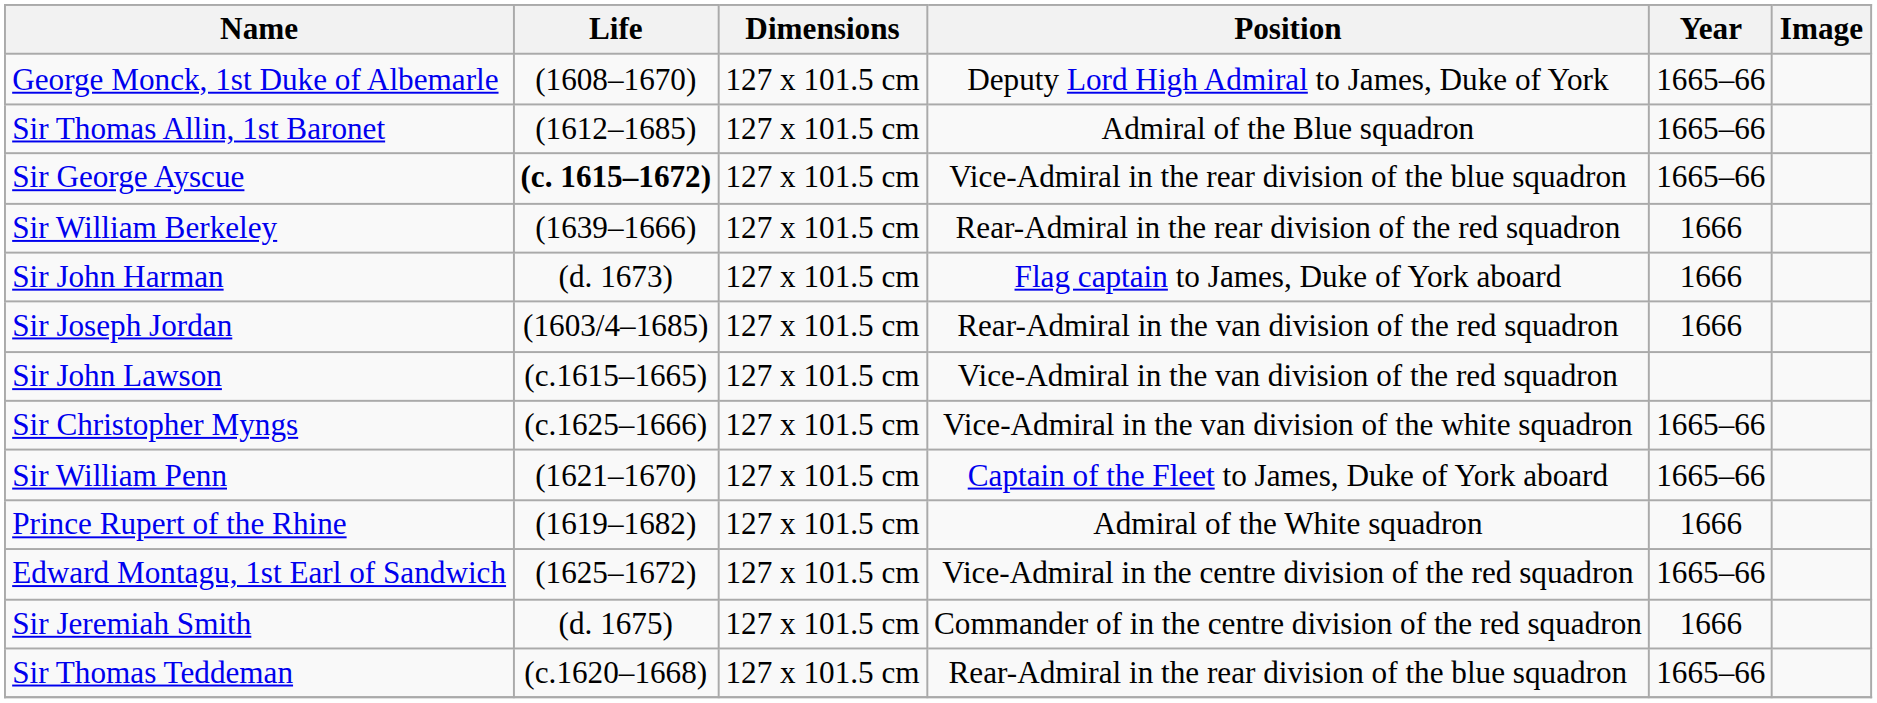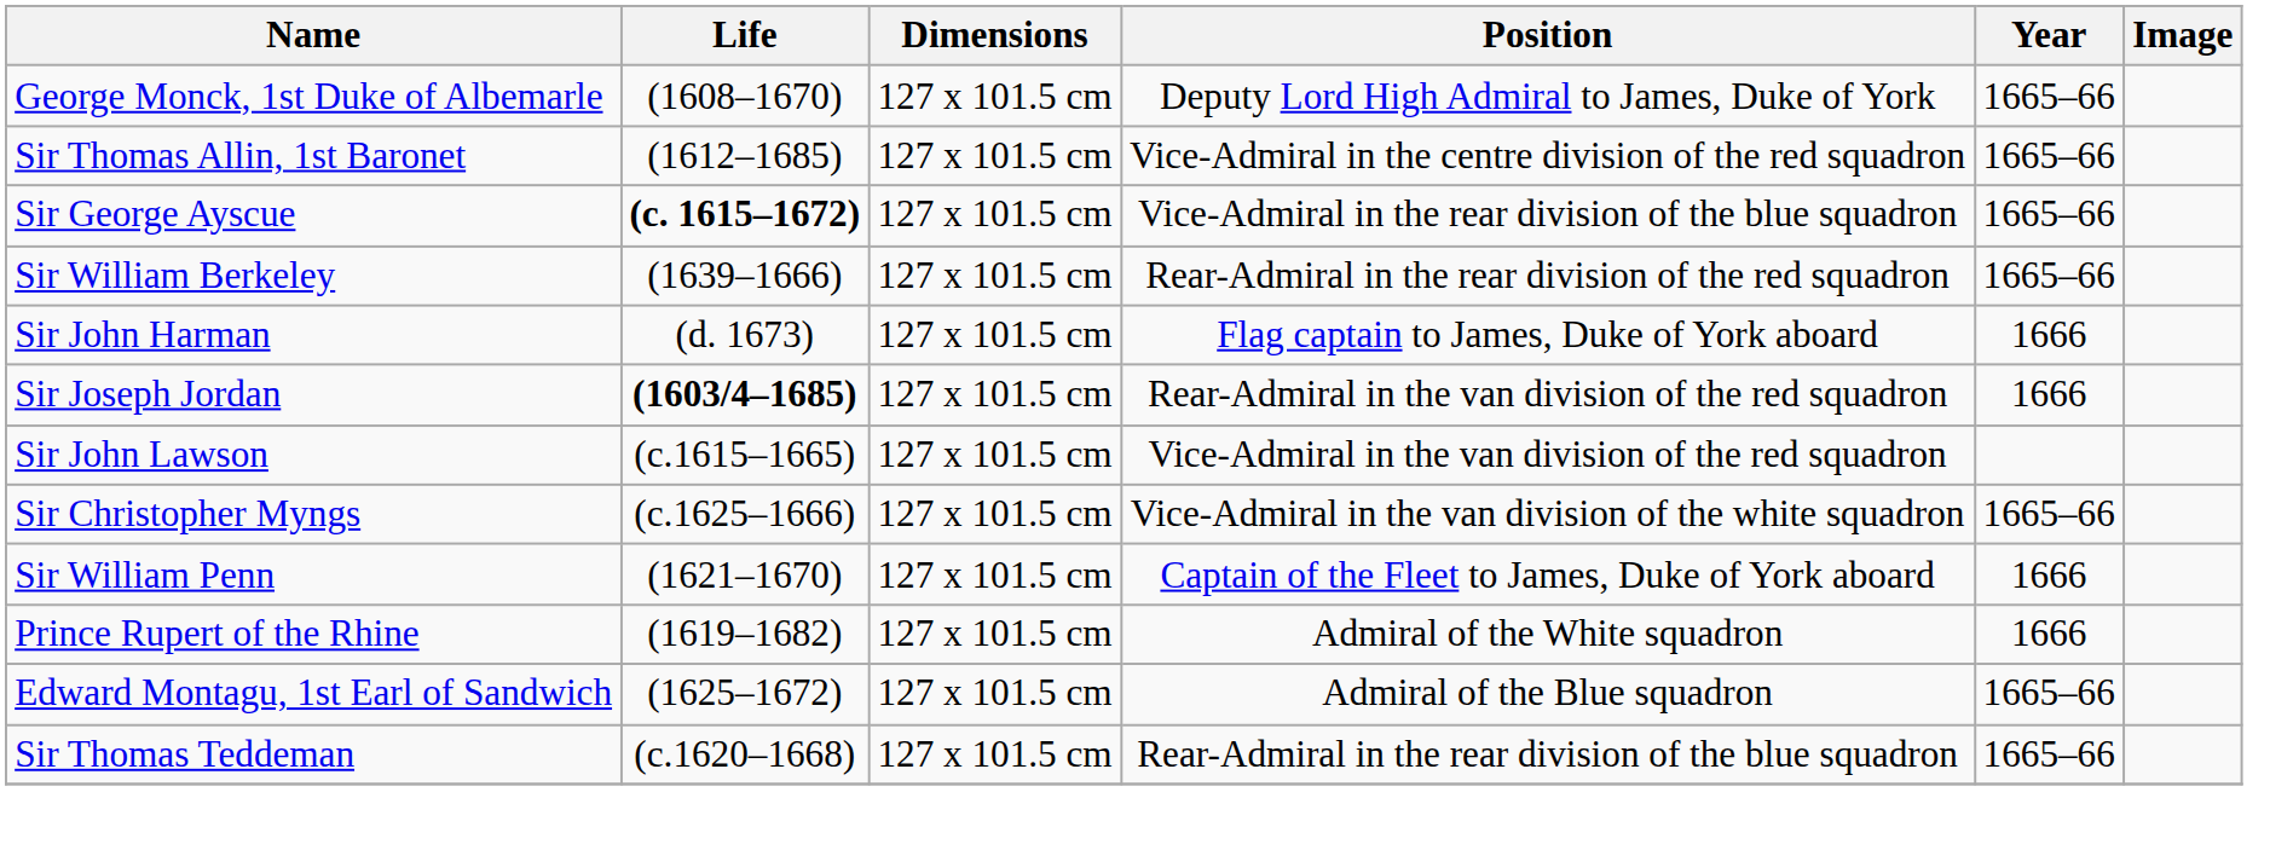 <table class="wikitable">
 <tr>
 <th>Name</th>
 <th>Life</th>
 <th>Dimensions</th>
 <th>Position</th>
 <th>Year</th>
 <th>Image</th>
 </tr>
 <tr>
 <td><a href='#'>George Monck, 1st Duke of Albemarle</a></td>
 <td align="center">(1608–1670)</td>
 <td align="center">127 x 101.5 cm</td>
 <td align="center">Deputy <a href='#'>Lord High Admiral</a> to James, Duke of York</td>
 <td align="center">1665–66</td>
 <td></td>
 </tr>
 <tr>
 <td><a href='#'>Sir Thomas Allin, 1st Baronet</a></td>
 <td align="center">(1612–1685)</td>
 <td align="center">127 x 101.5 cm</td>
-<td align="center">Admiral of the Blue squadron</td>
+<td align="center">Vice-Admiral in the centre division of the red squadron</td>
 <td align="center">1665–66</td>
 <td></td>
 </tr>
 <tr>
 <td><a href='#'>Sir George Ayscue</a></td>
 <td align="center"><strong>(c. 1615–1672)</strong></td>
 <td align="center">127 x 101.5 cm</td>
 <td align="center">Vice-Admiral in the rear division of the blue squadron</td>
 <td align="center">1665–66</td>
 <td></td>
 </tr>
 <tr>
 <td><a href='#'>Sir William Berkeley</a></td>
 <td align="center">(1639–1666)</td>
 <td align="center">127 x 101.5 cm</td>
 <td align="center">Rear-Admiral in the rear division of the red squadron</td>
-<td align="center">1666</td>
+<td align="center">1665–66</td>
 <td></td>
 </tr>
 <tr>
 <td><a href='#'>Sir John Harman</a></td>
 <td align="center">(d. 1673)</td>
 <td align="center">127 x 101.5 cm</td>
 <td align="center"><a href='#'>Flag captain</a> to James, Duke of York aboard </td>
 <td align="center">1666</td>
 <td></td>
 </tr>
 <tr>
 <td><a href='#'>Sir Joseph Jordan</a></td>
-<td align="center">(1603/4–1685)</td>
+<td align="center"><strong>(1603/4–1685)</strong></td>
 <td align="center">127 x 101.5 cm</td>
 <td align="center">Rear-Admiral in the van division of the red squadron</td>
 <td align="center">1666</td>
 <td></td>
 </tr>
 <tr>
 <td><a href='#'>Sir John Lawson</a></td>
 <td align="center">(c.1615–1665)</td>
 <td align="center">127 x 101.5 cm</td>
 <td align="center">Vice-Admiral in the van division of the red squadron</td>
 <td align="center"></td>
 <td></td>
 </tr>
 <tr>
 <td><a href='#'>Sir Christopher Myngs</a></td>
 <td align="center">(c.1625–1666)</td>
 <td align="center">127 x 101.5 cm</td>
 <td align="center">Vice-Admiral in the van division of the white squadron</td>
 <td align="center">1665–66</td>
 <td></td>
 </tr>
 <tr>
 <td><a href='#'>Sir William Penn</a></td>
 <td align="center">(1621–1670)</td>
 <td align="center">127 x 101.5 cm</td>
 <td align="center"><a href='#'>Captain of the Fleet</a> to James, Duke of York aboard </td>
-<td align="center">1665–66</td>
+<td align="center">1666</td>
 <td></td>
 </tr>
 <tr>
 <td><a href='#'>Prince Rupert of the Rhine</a></td>
 <td align="center">(1619–1682)</td>
 <td align="center">127 x 101.5 cm</td>
 <td align="center">Admiral of the White squadron</td>
 <td align="center">1666</td>
 <td></td>
 </tr>
 <tr>
 <td><a href='#'>Edward Montagu, 1st Earl of Sandwich</a></td>
 <td align="center">(1625–1672)</td>
 <td align="center">127 x 101.5 cm</td>
-<td align="center">Vice-Admiral in the centre division of the red squadron</td>
+<td align="center">Admiral of the Blue squadron</td>
 <td align="center">1665–66</td>
-<td></td>
-</tr>
-<tr>
-<td><a href='#'>Sir Jeremiah Smith</a></td>
-<td align="center">(d. 1675)</td>
-<td align="center">127 x 101.5 cm</td>
-<td align="center">Commander of  in the centre division of the red squadron</td>
-<td align="center">1666</td>
 <td></td>
 </tr>
 <tr>
 <td><a href='#'>Sir Thomas Teddeman</a></td>
 <td align="center">(c.1620–1668)</td>
 <td align="center">127 x 101.5 cm</td>
 <td align="center">Rear-Admiral in the rear division of the blue squadron</td>
 <td align="center">1665–66</td>
 <td></td>
 </tr>
 <tr>
 </tr>
 </table>
